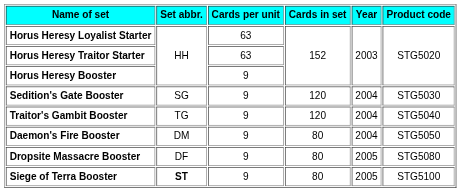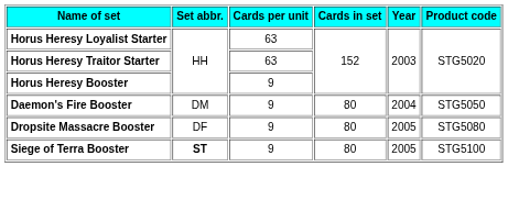 <table border="1" cellpadding="5" style="text-align:center">
 <tr>
 <th style="background:cyan;">Name of set</th>
 <th style="background:cyan;">Set abbr.</th>
 <th style="background:cyan;">Cards per unit</th>
 <th style="background:cyan;">Cards in set</th>
 <th style="background:cyan;">Year</th>
 <th style="background:cyan;">Product code</th>
 </tr>
 <tr>
 <td style="text-align:left;"><strong>Horus Heresy Loyalist Starter</strong></td>
 <td rowspan="3">HH</td>
 <td>63</td>
 <td rowspan="3">152</td>
 <td rowspan="3">2003</td>
 <td rowspan="3">STG5020</td>
 </tr>
 <tr>
 <td style="text-align:left;"><strong>Horus Heresy Traitor Starter</strong></td>
 <td>63</td>
 </tr>
 <tr>
 <td style="text-align:left;"><strong>Horus Heresy Booster</strong></td>
 <td>9</td>
 </tr>
 <tr>
-<td style="text-align:left;"><strong>Sedition's Gate Booster</strong></td>
-<td>SG</td>
-<td>9</td>
-<td>120</td>
-<td>2004</td>
-<td>STG5030</td>
-</tr>
-<tr>
-<td style="text-align:left;"><strong>Traitor's Gambit Booster</strong></td>
-<td>TG</td>
-<td>9</td>
-<td>120</td>
-<td>2004</td>
-<td>STG5040</td>
-</tr>
-<tr>
 <td style="text-align:left;"><strong>Daemon's Fire Booster</strong></td>
 <td>DM</td>
 <td>9</td>
 <td>80</td>
 <td>2004</td>
 <td>STG5050</td>
 </tr>
 <tr>
 <td style="text-align:left; white-space:nowrap;"><strong>Dropsite Massacre Booster</strong></td>
 <td>DF</td>
 <td>9</td>
 <td>80</td>
 <td>2005</td>
 <td>STG5080</td>
 </tr>
 <tr id="ST">
 <td style="text-align:left;"><strong>Siege of Terra Booster</strong></td>
 <td><strong>ST</strong></td>
 <td>9</td>
 <td>80</td>
 <td>2005</td>
 <td>STG5100</td>
 </tr>
 </table>
